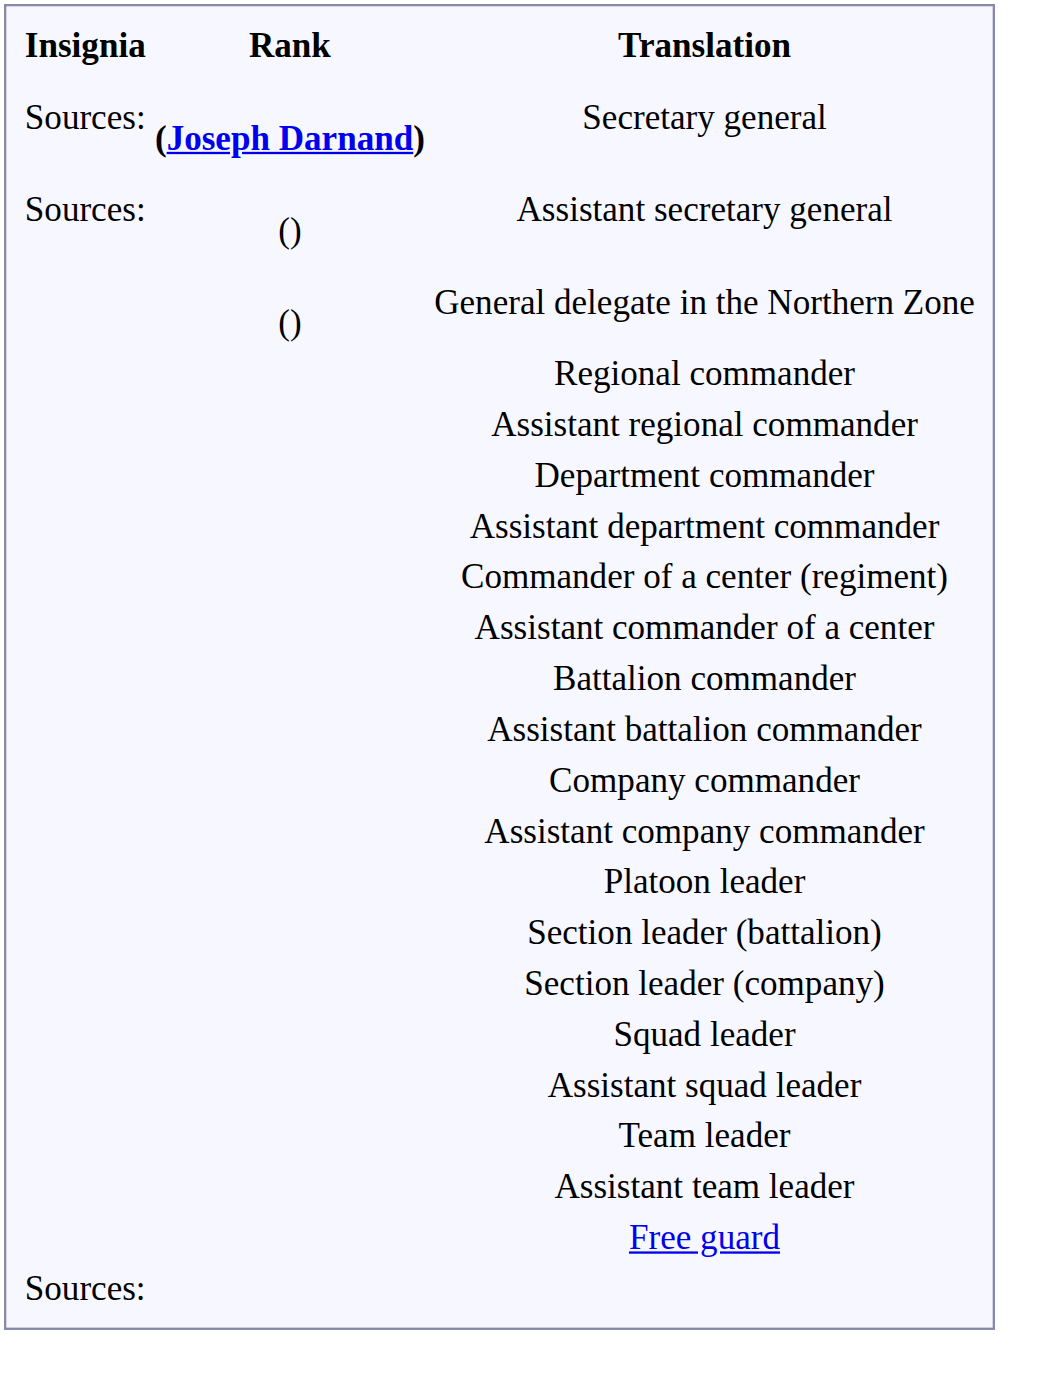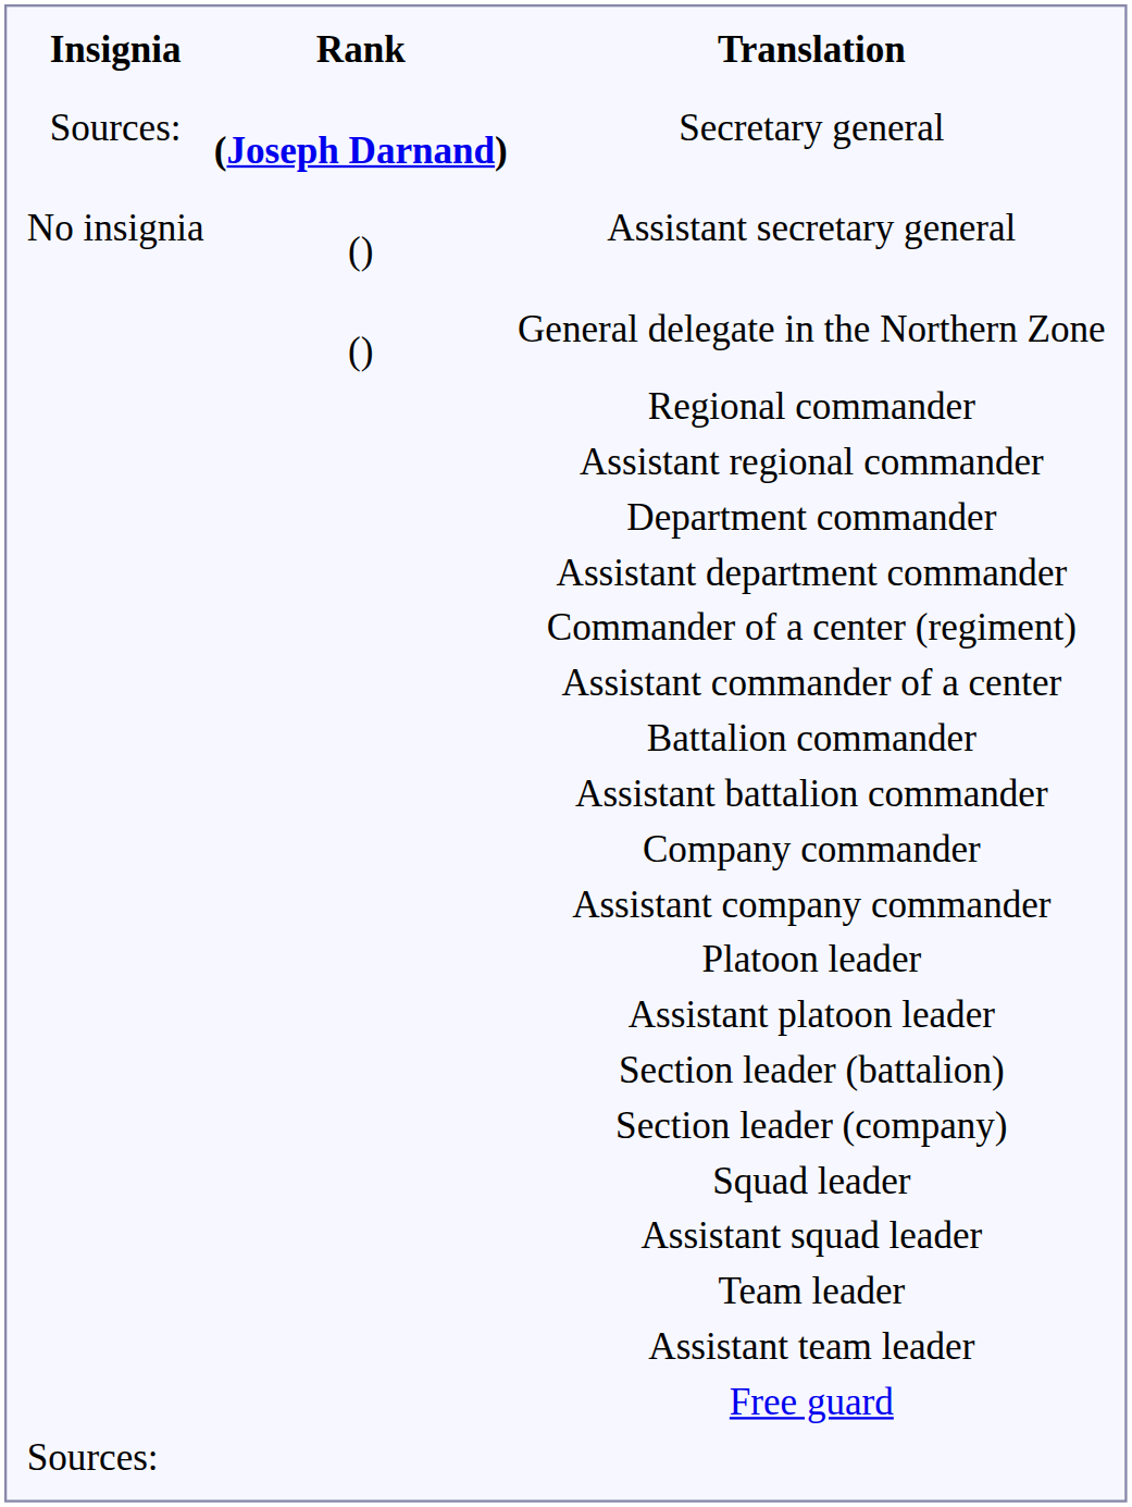 <table style="border:1px solid #8888aa; background-color:#f7f8ff; padding:5px; font-size:95%; margin: 0px 12px 12px 0px;">
 <tr style="text-align:center;">
 <th>Insignia</th>
 <th>Rank</th>
 <th>Translation</th>
 </tr>
 <tr style="text-align:center;">
 <td>Sources:</td>
 <td><strong><br>(<a href='#'>Joseph Darnand</a>)</strong></td>
 <td>Secretary general</td>
 </tr>
 <tr style="text-align:center;">
-<td>Sources:</td>
+<td>No insignia</td>
 <td><br>()</td>
 <td>Assistant secretary general</td>
 </tr>
 <tr style="text-align:center;">
 <td></td>
 <td><br>()</td>
 <td>General delegate in the Northern Zone</td>
 </tr>
 <tr style="text-align:center;">
 <td></td>
 <td></td>
 <td>Regional commander</td>
 </tr>
 <tr style="text-align:center;">
 <td></td>
 <td></td>
 <td>Assistant regional commander</td>
 </tr>
 <tr style="text-align:center;">
 <td></td>
 <td></td>
 <td>Department commander</td>
 </tr>
 <tr style="text-align:center;">
 <td></td>
 <td></td>
 <td>Assistant department commander</td>
 </tr>
 <tr style="text-align:center;">
 <td></td>
 <td></td>
 <td>Commander of a center (regiment)</td>
 </tr>
 <tr style="text-align:center;">
 <td></td>
 <td></td>
 <td>Assistant commander of a center</td>
 </tr>
 <tr style="text-align:center;">
 <td></td>
 <td></td>
 <td>Battalion commander</td>
 </tr>
 <tr style="text-align:center;">
 <td></td>
 <td></td>
 <td>Assistant battalion commander</td>
 </tr>
 <tr style="text-align:center;">
 <td></td>
 <td></td>
 <td>Company commander</td>
 </tr>
 <tr style="text-align:center;">
 <td></td>
 <td></td>
 <td>Assistant company commander</td>
 </tr>
 <tr style="text-align:center;">
 <td></td>
 <td></td>
 <td>Platoon leader</td>
 </tr>
 <tr style="text-align:center;">
 <td></td>
 <td></td>
+<td>Assistant platoon leader</td>
+</tr>
+<tr style="text-align:center;">
+<td></td>
+<td></td>
 <td>Section leader (battalion)</td>
 </tr>
 <tr style="text-align:center;">
 <td></td>
 <td></td>
 <td>Section leader (company)</td>
 </tr>
 <tr style="text-align:center;">
 <td></td>
 <td></td>
 <td>Squad leader</td>
 </tr>
 <tr style="text-align:center;">
 <td></td>
 <td></td>
 <td>Assistant squad leader</td>
 </tr>
 <tr style="text-align:center;">
 <td></td>
 <td></td>
 <td>Team leader</td>
 </tr>
 <tr style="text-align:center;">
 <td></td>
 <td></td>
 <td>Assistant team leader</td>
 </tr>
 <tr style="text-align:center;">
 <td></td>
 <td></td>
 <td><a href='#'>Free guard</a></td>
 </tr>
 <tr>
 <td>Sources:</td>
 </tr>
 </table>
